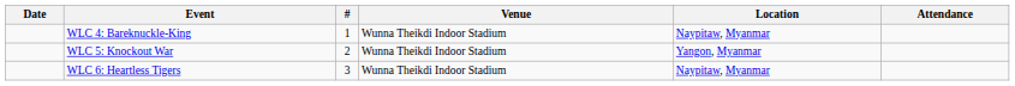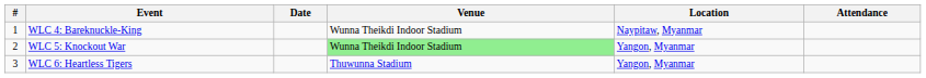 <table id="Events" class="wikitable sortable" style="width:80%; font-size:90%;">
 <tr>
+<th scope="col">#</th>
+<th scope="col">Event</th>
 <th scope="col">Date</th>
-<th scope="col">Event</th>
-<th scope="col">#</th>
 <th scope="col">Venue</th>
 <th scope="col">Location</th>
 <th scope="col">Attendance</th>
 </tr>
 <tr>
+<td align=center>1</td>
+<td><a href='#'>WLC 4: Bareknuckle-King</a></td>
 <td></td>
-<td><a href='#'>WLC 4: Bareknuckle-King</a></td>
-<td align=center>1</td>
 <td>Wunna Theikdi Indoor Stadium</td>
 <td> <a href='#'>Naypitaw</a>, <a href='#'>Myanmar</a></td>
 <td></td>
 </tr>
 <tr>
+<td align=center>2</td>
+<td><a href='#'>WLC 5: Knockout War</a></td>
 <td></td>
-<td><a href='#'>WLC 5: Knockout War</a></td>
-<td align=center>2</td>
-<td>Wunna Theikdi Indoor Stadium</td>
+<td style="background: lightgreen;">Wunna Theikdi Indoor Stadium</td>
 <td> <a href='#'>Yangon</a>, <a href='#'>Myanmar</a></td>
 <td></td>
 </tr>
 <tr>
+<td align=center>3</td>
+<td><a href='#'>WLC 6: Heartless Tigers</a></td>
 <td></td>
-<td><a href='#'>WLC 6: Heartless Tigers</a></td>
-<td align=center>3</td>
-<td>Wunna Theikdi Indoor Stadium</td>
-<td> <a href='#'>Naypitaw</a>, <a href='#'>Myanmar</a></td>
+<td><a href='#'>Thuwunna Stadium</a></td>
+<td> <a href='#'>Yangon</a>, <a href='#'>Myanmar</a></td>
 <td></td>
 </tr>
 </table>
